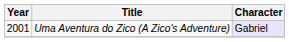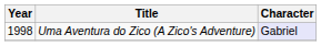 <table class="wikitable">
 <tr>
 <th>Year</th>
 <th>Title</th>
 <th>Character</th>
 </tr>
 <tr>
-<td>2001</td>
+<td>1998</td>
 <td><em>Uma Aventura do Zico (A Zico's Adventure)</em></td>
 <td style="background: lavender;">Gabriel</td>
 </tr>
 <tr>
 </tr>
 </table>
